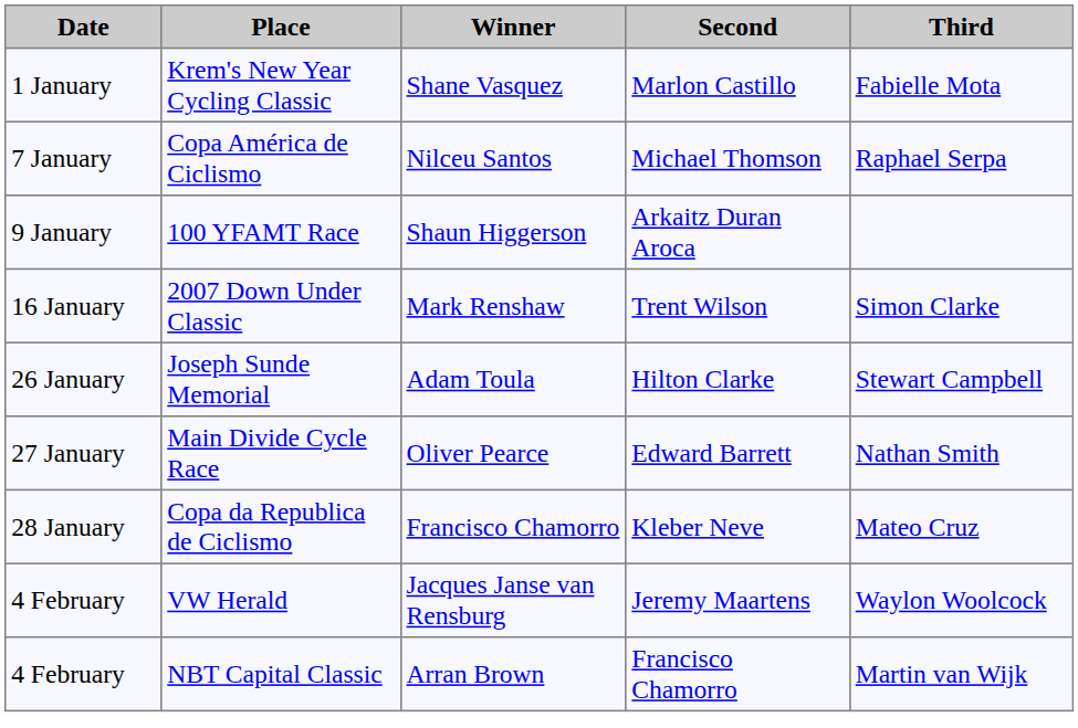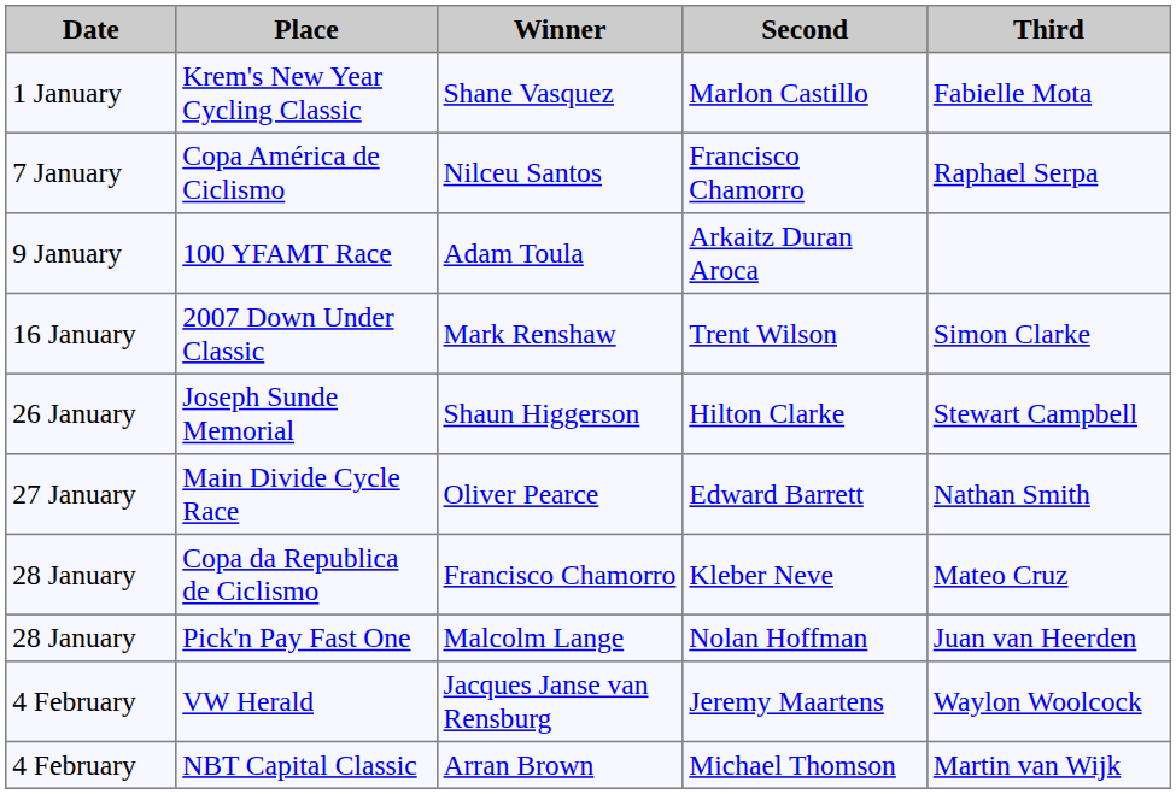 <table bgcolor="#f7f8ff" cellpadding="3" cellspacing="0" border="1" style="font-size: 95%; border: gray solid 1px; border-collapse: collapse;">
 <tr bgcolor="#CCCCCC">
 <td align="center" width="120"><strong>Date</strong></td>
 <td align="center" width="220"><strong>Place</strong></td>
 <td align="center" width="200"><strong>Winner</strong></td>
 <td align="center" width="200"><strong>Second</strong></td>
 <td align="center" width="200"><strong>Third</strong></td>
 </tr>
 <tr align="left">
 <td>1 January</td>
 <td> <a href='#'>Krem's New Year Cycling Classic</a></td>
 <td> <a href='#'>Shane Vasquez</a></td>
 <td> <a href='#'>Marlon Castillo</a></td>
 <td> <a href='#'>Fabielle Mota</a></td>
 </tr>
 <tr align="left">
 <td>7 January</td>
 <td> <a href='#'>Copa América de Ciclismo</a></td>
 <td> <a href='#'>Nilceu Santos</a></td>
-<td> <a href='#'>Michael Thomson</a></td>
+<td> <a href='#'>Francisco Chamorro</a></td>
 <td> <a href='#'>Raphael Serpa</a></td>
 </tr>
 <tr align="left">
 <td>9 January</td>
 <td> <a href='#'>100 YFAMT Race</a></td>
-<td> <a href='#'>Shaun Higgerson</a></td>
+<td> <a href='#'>Adam Toula</a></td>
 <td> <a href='#'>Arkaitz Duran Aroca</a></td>
 <td></td>
 </tr>
 <tr align="left">
 <td>16 January</td>
 <td> <a href='#'>2007 Down Under Classic</a></td>
 <td> <a href='#'>Mark Renshaw</a></td>
 <td> <a href='#'>Trent Wilson</a></td>
 <td> <a href='#'>Simon Clarke</a></td>
 </tr>
 <tr align="left">
 <td>26 January</td>
 <td> <a href='#'>Joseph Sunde Memorial</a></td>
-<td> <a href='#'>Adam Toula</a></td>
+<td> <a href='#'>Shaun Higgerson</a></td>
 <td> <a href='#'>Hilton Clarke</a></td>
 <td> <a href='#'>Stewart Campbell</a></td>
 </tr>
 <tr align="left">
 <td>27 January</td>
 <td> <a href='#'>Main Divide Cycle Race</a></td>
 <td> <a href='#'>Oliver Pearce</a></td>
 <td> <a href='#'>Edward Barrett</a></td>
 <td> <a href='#'>Nathan Smith</a></td>
 </tr>
 <tr align="left">
 <td>28 January</td>
 <td> <a href='#'>Copa da Republica de Ciclismo</a></td>
 <td> <a href='#'>Francisco Chamorro</a></td>
 <td> <a href='#'>Kleber Neve</a></td>
 <td> <a href='#'>Mateo Cruz</a></td>
 </tr>
 <tr align="left">
+<td>28 January</td>
+<td> <a href='#'>Pick'n Pay Fast One</a></td>
+<td> <a href='#'>Malcolm Lange</a></td>
+<td> <a href='#'>Nolan Hoffman</a></td>
+<td> <a href='#'>Juan van Heerden</a></td>
+</tr>
+<tr align="left">
 <td>4 February</td>
 <td> <a href='#'>VW Herald</a></td>
 <td> <a href='#'>Jacques Janse van Rensburg</a></td>
 <td> <a href='#'>Jeremy Maartens</a></td>
 <td> <a href='#'>Waylon Woolcock</a></td>
 </tr>
 <tr align="left">
 <td>4 February</td>
 <td> <a href='#'>NBT Capital Classic</a></td>
 <td> <a href='#'>Arran Brown</a></td>
-<td> <a href='#'>Francisco Chamorro</a></td>
+<td> <a href='#'>Michael Thomson</a></td>
 <td> <a href='#'>Martin van Wijk</a></td>
 </tr>
 </table>
